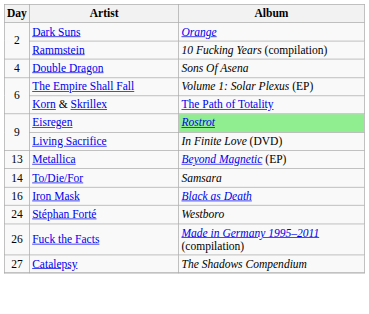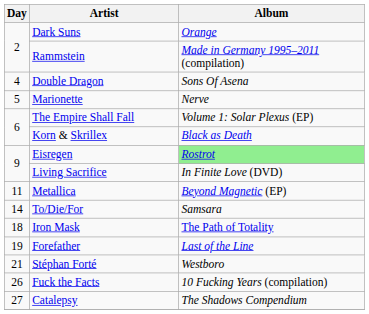 <table class="wikitable" border="1">
 <tr>
 <th width="20">Day</th>
 <th width="200">Artist</th>
 <th width="250">Album</th>
 </tr>
 <tr>
 <td align="center" rowspan="2">2</td>
 <td><a href='#'>Dark Suns</a></td>
 <td><em><a href='#'>Orange</a></em></td>
 </tr>
 <tr>
 <td><a href='#'>Rammstein</a></td>
-<td><em>10 Fucking Years</em> (compilation)</td>
+<td><em><a href='#'>Made in Germany 1995–2011</a></em> (compilation)</td>
 </tr>
 <tr>
 <td align="center" rowspan="1">4</td>
 <td><a href='#'>Double Dragon</a></td>
 <td><em>Sons Of Asena</em></td>
+</tr>
+<tr>
+<td align="center" rowspan="1">5</td>
+<td><a href='#'>Marionette</a></td>
+<td><em>Nerve</em></td>
 </tr>
 <tr>
 <td align="center" rowspan="2">6</td>
 <td><a href='#'>The Empire Shall Fall</a></td>
 <td><em>Volume 1: Solar Plexus</em> (EP)</td>
 </tr>
 <tr>
 <td><a href='#'>Korn</a> & <a href='#'>Skrillex</a></td>
-<td><a href='#'>The Path of Totality</a></td>
+<td><em><a href='#'>Black as Death</a></em></td>
 </tr>
 <tr>
 <td align="center" rowspan="2">9</td>
 <td><a href='#'>Eisregen</a></td>
 <td style="background: lightgreen;"><em><a href='#'>Rostrot</a></em></td>
 </tr>
 <tr>
 <td><a href='#'>Living Sacrifice</a></td>
 <td><em>In Finite Love</em> (DVD)</td>
 </tr>
 <tr>
-<td align="center" rowspan="1">13</td>
+<td align="center" rowspan="1">11</td>
 <td><a href='#'>Metallica</a></td>
 <td><em><a href='#'>Beyond Magnetic</a></em> (EP)</td>
 </tr>
 <tr>
 <td align="center" rowspan="1">14</td>
 <td><a href='#'>To/Die/For</a></td>
 <td><em>Samsara</em></td>
 </tr>
 <tr>
-<td align="center" rowspan="1">16</td>
+<td align="center" rowspan="1">18</td>
 <td><a href='#'>Iron Mask</a></td>
-<td><em><a href='#'>Black as Death</a></em></td>
+<td><a href='#'>The Path of Totality</a></td>
 </tr>
 <tr>
-<td align="center" rowspan="1">24</td>
+<td align="center" rowspan="1">19</td>
+<td><a href='#'>Forefather</a></td>
+<td><em><a href='#'>Last of the Line</a></em></td>
+</tr>
+<tr>
+<td align="center" rowspan="1">21</td>
 <td><a href='#'>Stéphan Forté</a></td>
 <td><em>Westboro</em></td>
 </tr>
 <tr>
 <td align="center" rowspan="1">26</td>
 <td><a href='#'>Fuck the Facts</a></td>
-<td><em><a href='#'>Made in Germany 1995–2011</a></em> (compilation)</td>
+<td><em>10 Fucking Years</em> (compilation)</td>
 </tr>
 <tr>
 <td align="center" rowspan="1">27</td>
 <td><a href='#'>Catalepsy</a></td>
 <td><em>The Shadows Compendium</em></td>
 </tr>
 <tr>
 </tr>
 </table>
